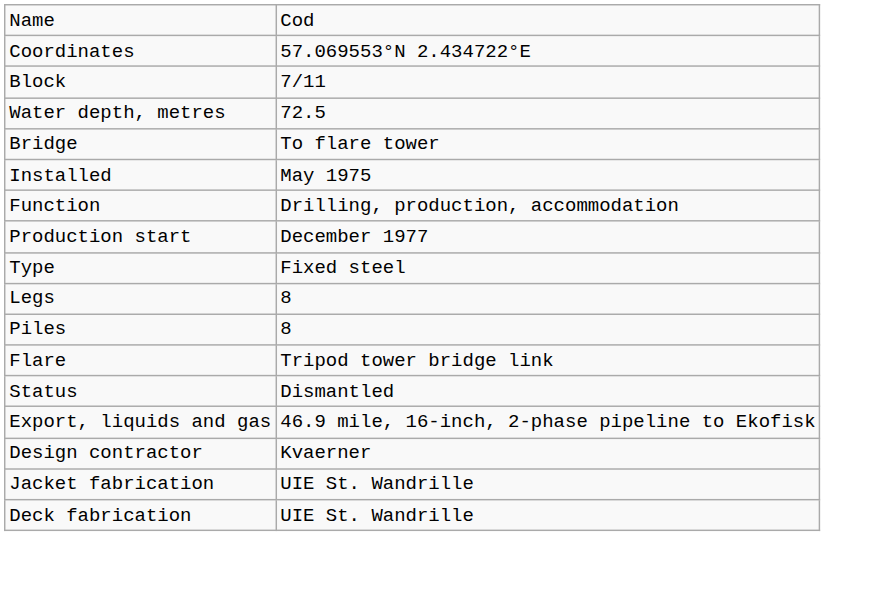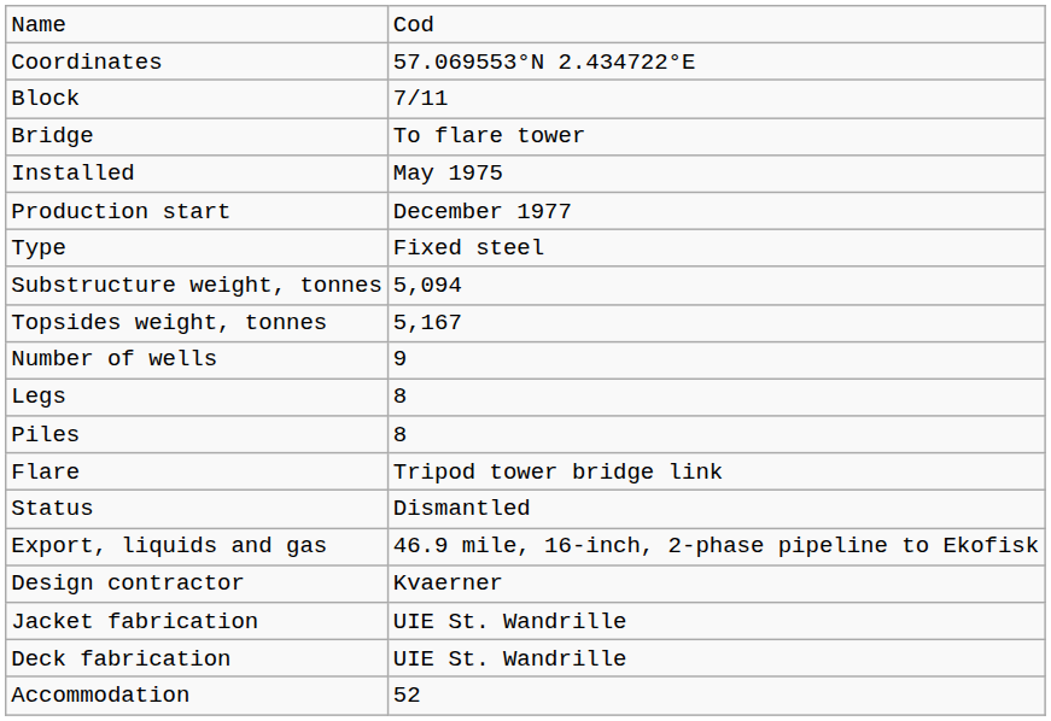 <table class="wikitable">
 <tr>
 <td>Name</td>
 <td>Cod</td>
 </tr>
 <tr>
 <td>Coordinates</td>
 <td>57.069553°N 2.434722°E</td>
 </tr>
 <tr>
 <td>Block</td>
 <td>7/11</td>
 </tr>
 <tr>
-<td>Water depth, metres</td>
-<td>72.5</td>
-</tr>
-<tr>
 <td>Bridge</td>
 <td>To flare tower</td>
 </tr>
 <tr>
 <td>Installed</td>
 <td>May 1975</td>
 </tr>
 <tr>
-<td>Function</td>
-<td>Drilling, production,  accommodation</td>
-</tr>
-<tr>
 <td>Production start</td>
 <td>December 1977</td>
 </tr>
 <tr>
 <td>Type</td>
 <td>Fixed steel</td>
+</tr>
+<tr>
+<td>Substructure weight, tonnes</td>
+<td>5,094</td>
+</tr>
+<tr>
+<td>Topsides weight, tonnes</td>
+<td>5,167</td>
+</tr>
+<tr>
+<td>Number of wells</td>
+<td>9</td>
 </tr>
 <tr>
 <td>Legs</td>
 <td>8</td>
 </tr>
 <tr>
 <td>Piles</td>
 <td>8</td>
 </tr>
 <tr>
 <td>Flare</td>
 <td>Tripod tower bridge link</td>
 </tr>
 <tr>
 <td>Status</td>
 <td>Dismantled</td>
 </tr>
 <tr>
 <td>Export, liquids and gas</td>
 <td>46.9 mile, 16-inch, 2-phase  pipeline to Ekofisk</td>
 </tr>
 <tr>
 <td>Design contractor</td>
 <td>Kvaerner</td>
 </tr>
 <tr>
 <td>Jacket fabrication</td>
 <td>UIE St. Wandrille</td>
 </tr>
 <tr>
 <td>Deck fabrication</td>
 <td>UIE St. Wandrille</td>
 </tr>
+<tr>
+<td>Accommodation</td>
+<td>52</td>
+</tr>
 </table>
